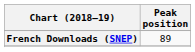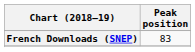 <table class="wikitable sortable plainrowheaders" style="text-align:center">
 <tr>
 <th scope="col">Chart (2018–19)</th>
 <th scope="col">Peak<br>position</th>
 </tr>
 <tr>
 </tr>
 <tr>
 </tr>
 <tr>
 <th scope="row">French Downloads (<a href='#'>SNEP</a>)</th>
-<td>89</td>
+<td>83</td>
 </tr>
 <tr>
 </tr>
 <tr>
 </tr>
 </table>
